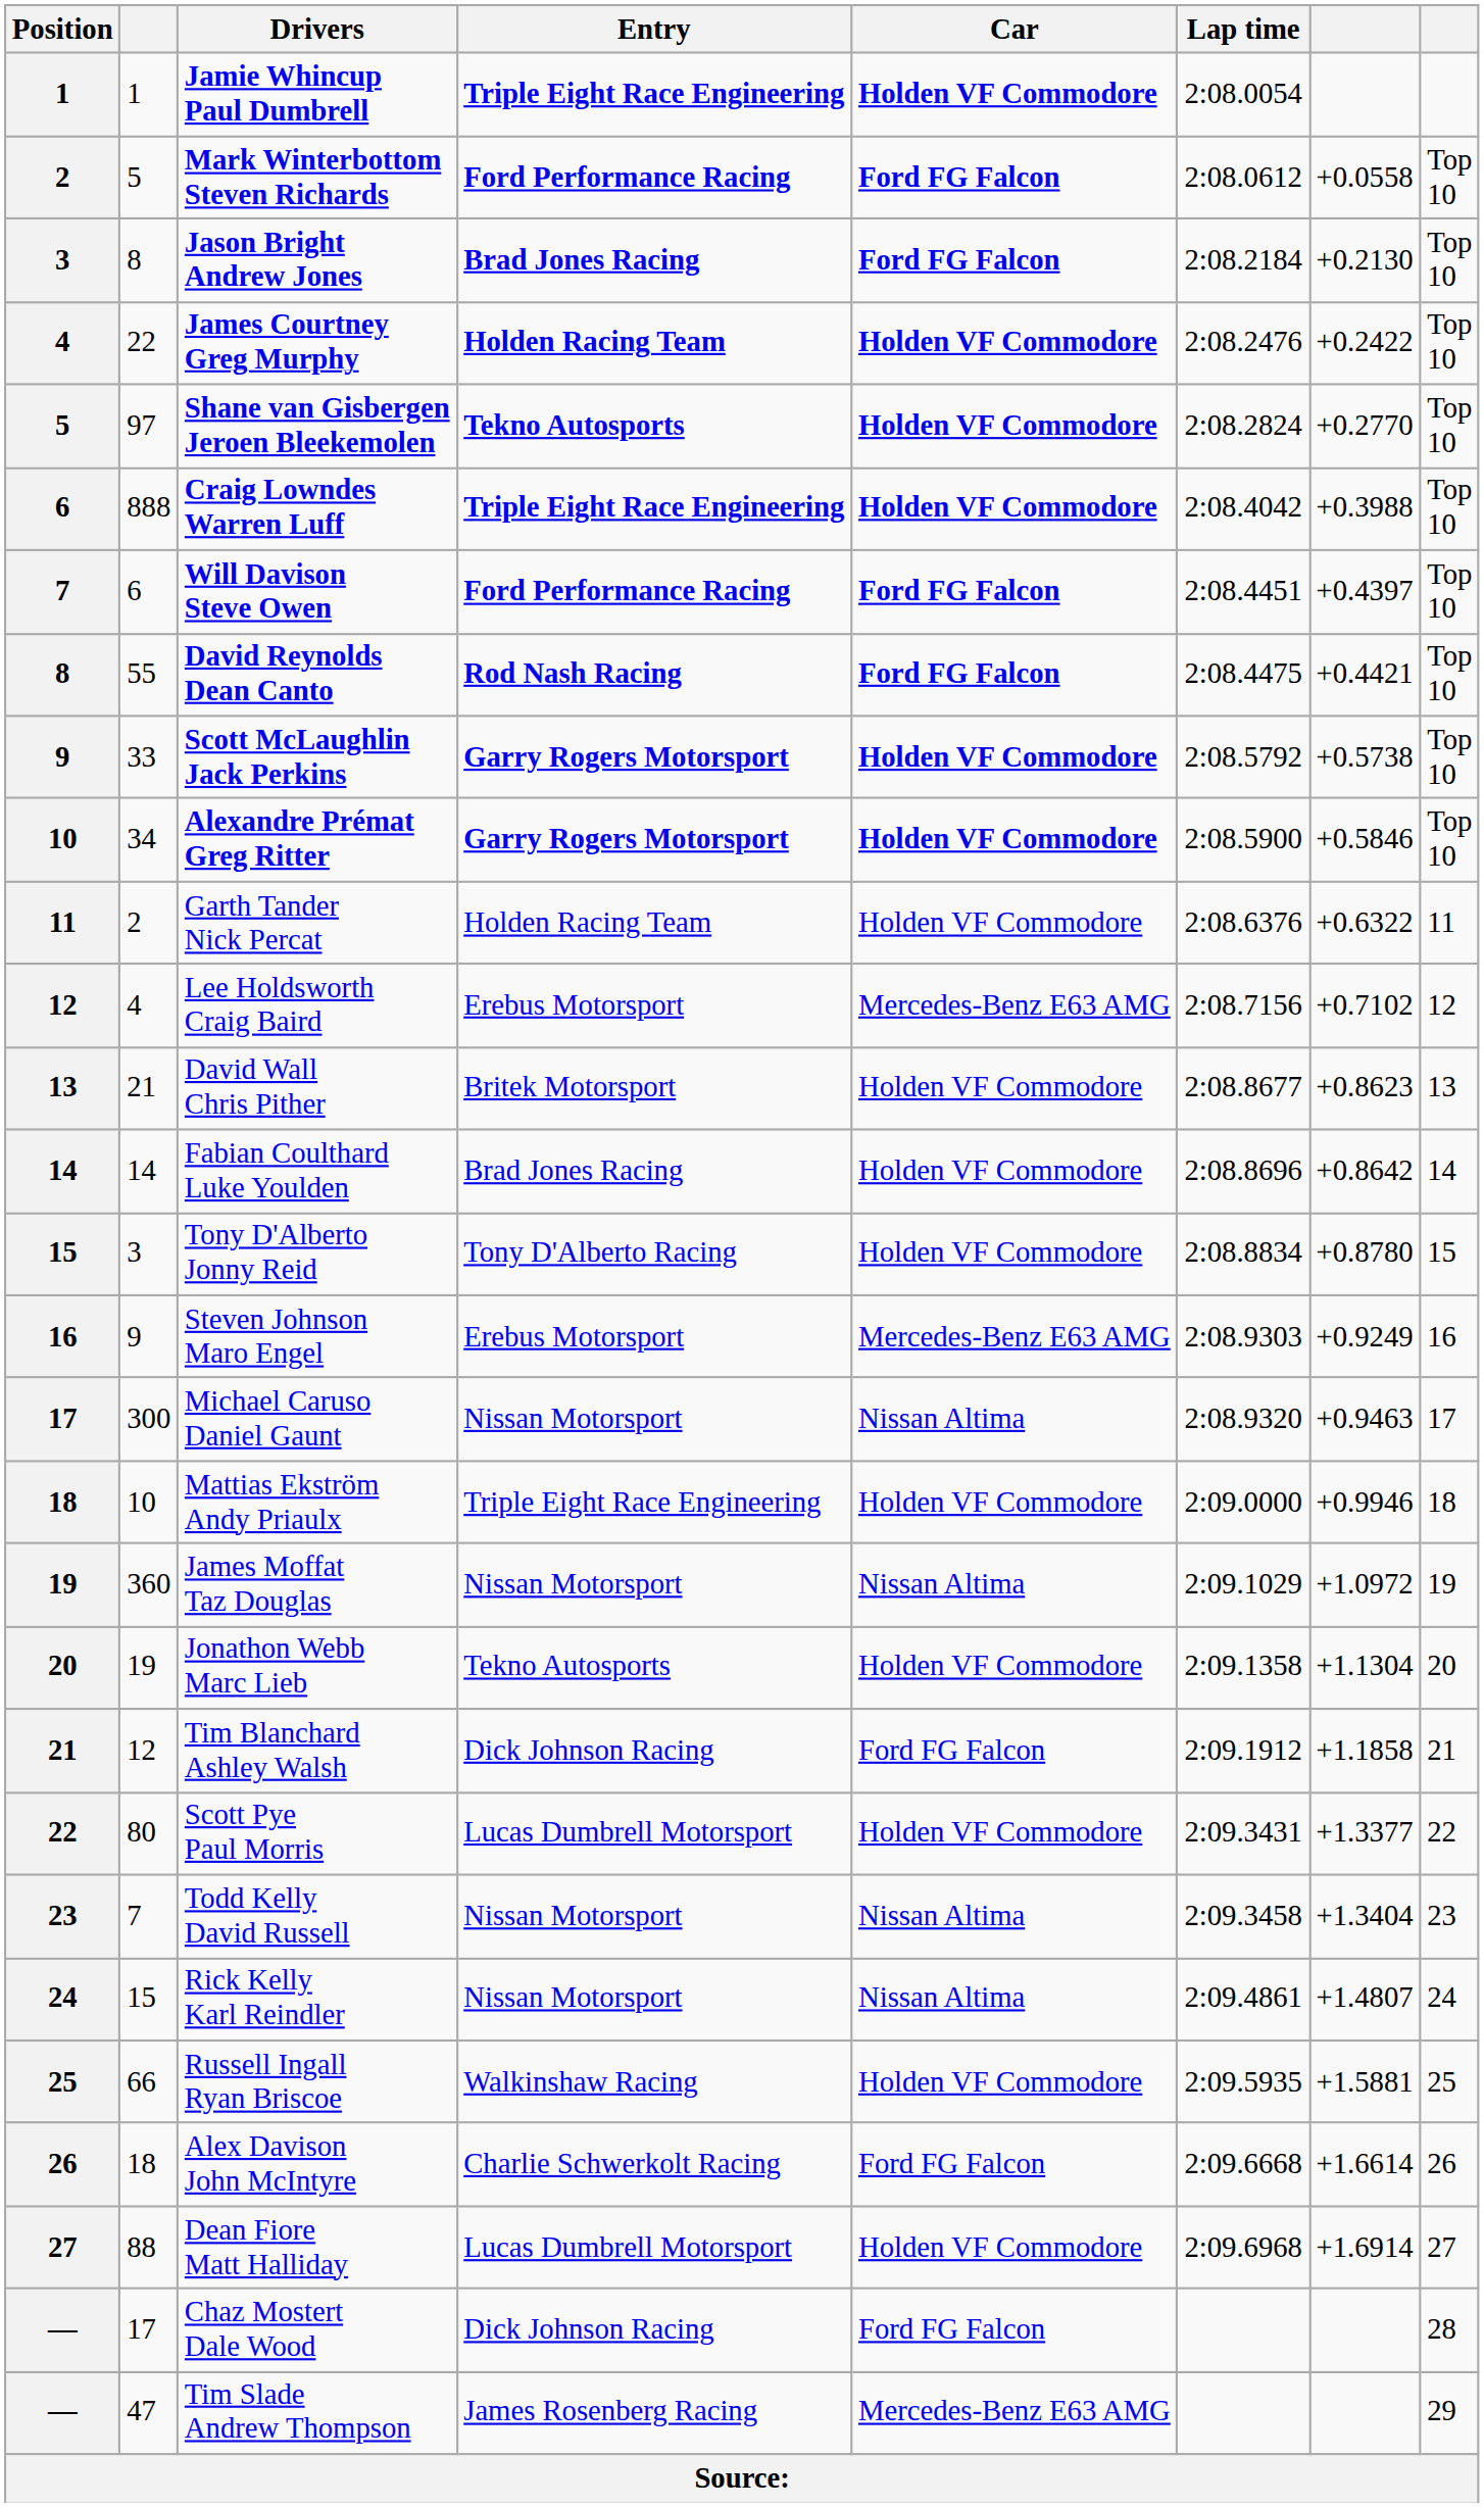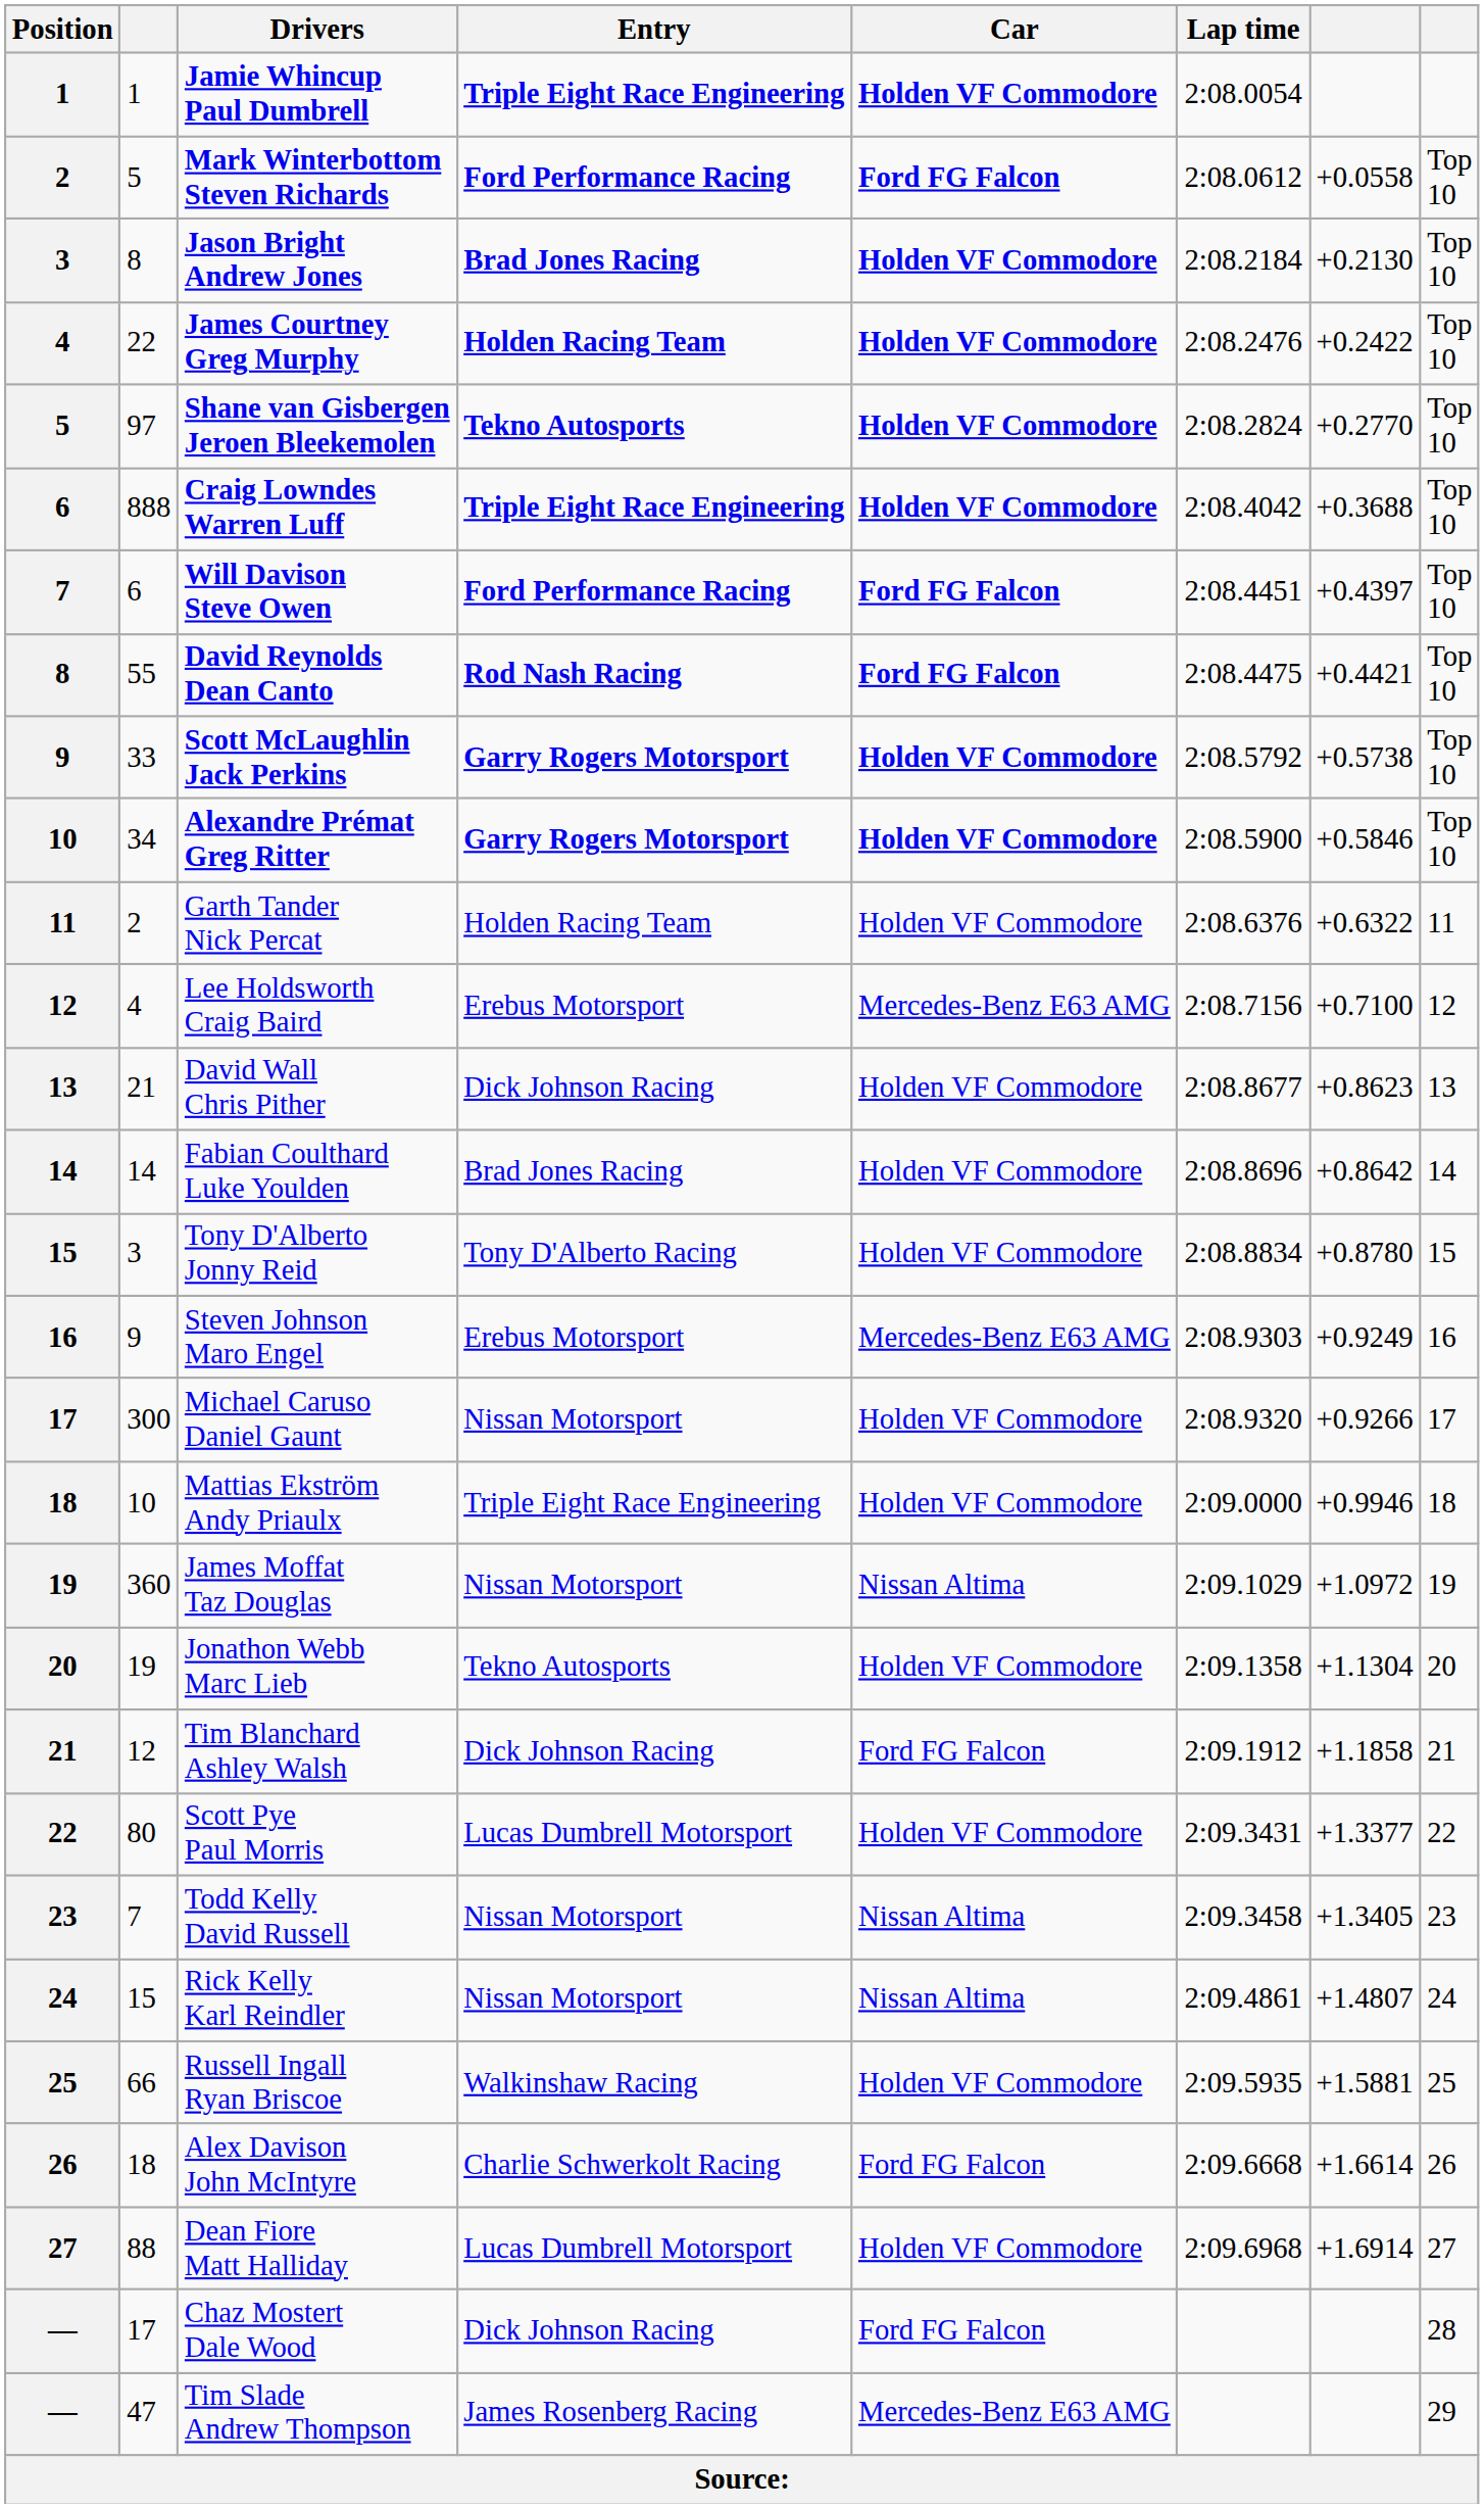 <table class="wikitable" style="font-size: 85%;">
 <tr>
 <th>Position</th>
 <th></th>
 <th>Drivers</th>
 <th>Entry</th>
 <th>Car</th>
 <th>Lap time</th>
 <th></th>
 <th></th>
 </tr>
 <tr>
 <th>1</th>
 <td>1</td>
 <td> <strong><a href='#'>Jamie Whincup</a><br> <a href='#'>Paul Dumbrell</a></strong></td>
 <td><strong><a href='#'>Triple Eight Race Engineering</a></strong></td>
 <td><strong><a href='#'>Holden VF Commodore</a></strong></td>
 <td>2:08.0054</td>
 <td></td>
 <td><br></td>
 </tr>
 <tr>
 <th>2</th>
 <td>5</td>
 <td> <strong><a href='#'>Mark Winterbottom</a><br> <a href='#'>Steven Richards</a></strong></td>
 <td><strong><a href='#'>Ford Performance Racing</a></strong></td>
 <td><strong><a href='#'>Ford FG Falcon</a></strong></td>
 <td>2:08.0612</td>
 <td>+0.0558</td>
 <td>Top<br>10</td>
 </tr>
 <tr>
 <th>3</th>
 <td>8</td>
 <td> <strong><a href='#'>Jason Bright</a><br> <a href='#'>Andrew Jones</a></strong></td>
 <td><strong><a href='#'>Brad Jones Racing</a></strong></td>
-<td><strong><a href='#'>Ford FG Falcon</a></strong></td>
+<td><strong><a href='#'>Holden VF Commodore</a></strong></td>
 <td>2:08.2184</td>
 <td>+0.2130</td>
 <td>Top<br>10</td>
 </tr>
 <tr>
 <th>4</th>
 <td>22</td>
 <td> <strong><a href='#'>James Courtney</a><br> <a href='#'>Greg Murphy</a></strong></td>
 <td><strong><a href='#'>Holden Racing Team</a></strong></td>
 <td><strong><a href='#'>Holden VF Commodore</a></strong></td>
 <td>2:08.2476</td>
 <td>+0.2422</td>
 <td>Top<br>10</td>
 </tr>
 <tr>
 <th>5</th>
 <td>97</td>
 <td> <strong><a href='#'>Shane van Gisbergen</a><br> <a href='#'>Jeroen Bleekemolen</a></strong></td>
 <td><strong><a href='#'>Tekno Autosports</a></strong></td>
 <td><strong><a href='#'>Holden VF Commodore</a></strong></td>
 <td>2:08.2824</td>
 <td>+0.2770</td>
 <td>Top<br>10</td>
 </tr>
 <tr>
 <th>6</th>
 <td>888</td>
 <td> <strong><a href='#'>Craig Lowndes</a><br> <a href='#'>Warren Luff</a></strong></td>
 <td><strong><a href='#'>Triple Eight Race Engineering</a></strong></td>
 <td><strong><a href='#'>Holden VF Commodore</a></strong></td>
 <td>2:08.4042</td>
-<td>+0.3988</td>
+<td>+0.3688</td>
 <td>Top<br>10</td>
 </tr>
 <tr>
 <th>7</th>
 <td>6</td>
 <td> <strong><a href='#'>Will Davison</a><br> <a href='#'>Steve Owen</a></strong></td>
 <td><strong><a href='#'>Ford Performance Racing</a></strong></td>
 <td><strong><a href='#'>Ford FG Falcon</a></strong></td>
 <td>2:08.4451</td>
 <td>+0.4397</td>
 <td>Top<br>10</td>
 </tr>
 <tr>
 <th>8</th>
 <td>55</td>
 <td> <strong><a href='#'>David Reynolds</a><br> <a href='#'>Dean Canto</a></strong></td>
 <td><strong><a href='#'>Rod Nash Racing</a></strong></td>
 <td><strong><a href='#'>Ford FG Falcon</a></strong></td>
 <td>2:08.4475</td>
 <td>+0.4421</td>
 <td>Top<br>10</td>
 </tr>
 <tr>
 <th>9</th>
 <td>33</td>
 <td> <strong><a href='#'>Scott McLaughlin</a><br> <a href='#'>Jack Perkins</a></strong></td>
 <td><strong><a href='#'>Garry Rogers Motorsport</a></strong></td>
 <td><strong><a href='#'>Holden VF Commodore</a></strong></td>
 <td>2:08.5792</td>
 <td>+0.5738</td>
 <td>Top<br>10</td>
 </tr>
 <tr>
 <th>10</th>
 <td>34</td>
 <td> <strong><a href='#'>Alexandre Prémat</a><br> <a href='#'>Greg Ritter</a></strong></td>
 <td><strong><a href='#'>Garry Rogers Motorsport</a></strong></td>
 <td><strong><a href='#'>Holden VF Commodore</a></strong></td>
 <td>2:08.5900</td>
 <td>+0.5846</td>
 <td>Top<br>10</td>
 </tr>
 <tr>
 <th>11</th>
 <td>2</td>
 <td> <a href='#'>Garth Tander</a><br> <a href='#'>Nick Percat</a></td>
 <td><a href='#'>Holden Racing Team</a></td>
 <td><a href='#'>Holden VF Commodore</a></td>
 <td>2:08.6376</td>
 <td>+0.6322</td>
 <td>11</td>
 </tr>
 <tr>
 <th>12</th>
 <td>4</td>
 <td> <a href='#'>Lee Holdsworth</a><br> <a href='#'>Craig Baird</a></td>
 <td><a href='#'>Erebus Motorsport</a></td>
 <td><a href='#'>Mercedes-Benz E63 AMG</a></td>
 <td>2:08.7156</td>
-<td>+0.7102</td>
+<td>+0.7100</td>
 <td>12</td>
 </tr>
 <tr>
 <th>13</th>
 <td>21</td>
 <td> <a href='#'>David Wall</a><br> <a href='#'>Chris Pither</a></td>
-<td><a href='#'>Britek Motorsport</a></td>
+<td><a href='#'>Dick Johnson Racing</a></td>
 <td><a href='#'>Holden VF Commodore</a></td>
 <td>2:08.8677</td>
 <td>+0.8623</td>
 <td>13</td>
 </tr>
 <tr>
 <th>14</th>
 <td>14</td>
 <td> <a href='#'>Fabian Coulthard</a><br> <a href='#'>Luke Youlden</a></td>
 <td><a href='#'>Brad Jones Racing</a></td>
 <td><a href='#'>Holden VF Commodore</a></td>
 <td>2:08.8696</td>
 <td>+0.8642</td>
 <td>14</td>
 </tr>
 <tr>
 <th>15</th>
 <td>3</td>
 <td> <a href='#'>Tony D'Alberto</a><br> <a href='#'>Jonny Reid</a></td>
 <td><a href='#'>Tony D'Alberto Racing</a></td>
 <td><a href='#'>Holden VF Commodore</a></td>
 <td>2:08.8834</td>
 <td>+0.8780</td>
 <td>15</td>
 </tr>
 <tr>
 <th>16</th>
 <td>9</td>
 <td> <a href='#'>Steven Johnson</a><br> <a href='#'>Maro Engel</a></td>
 <td><a href='#'>Erebus Motorsport</a></td>
 <td><a href='#'>Mercedes-Benz E63 AMG</a></td>
 <td>2:08.9303</td>
 <td>+0.9249</td>
 <td>16</td>
 </tr>
 <tr>
 <th>17</th>
 <td>300</td>
 <td> <a href='#'>Michael Caruso</a><br> <a href='#'>Daniel Gaunt</a></td>
 <td><a href='#'>Nissan Motorsport</a></td>
-<td><a href='#'>Nissan Altima</a></td>
+<td><a href='#'>Holden VF Commodore</a></td>
 <td>2:08.9320</td>
-<td>+0.9463</td>
+<td>+0.9266</td>
 <td>17</td>
 </tr>
 <tr>
 <th>18</th>
 <td>10</td>
 <td> <a href='#'>Mattias Ekström</a><br> <a href='#'>Andy Priaulx</a></td>
 <td><a href='#'>Triple Eight Race Engineering</a></td>
 <td><a href='#'>Holden VF Commodore</a></td>
 <td>2:09.0000</td>
 <td>+0.9946</td>
 <td>18</td>
 </tr>
 <tr>
 <th>19</th>
 <td>360</td>
 <td> <a href='#'>James Moffat</a><br> <a href='#'>Taz Douglas</a></td>
 <td><a href='#'>Nissan Motorsport</a></td>
 <td><a href='#'>Nissan Altima</a></td>
 <td>2:09.1029</td>
 <td>+1.0972</td>
 <td>19</td>
 </tr>
 <tr>
 <th>20</th>
 <td>19</td>
 <td> <a href='#'>Jonathon Webb</a><br> <a href='#'>Marc Lieb</a></td>
 <td><a href='#'>Tekno Autosports</a></td>
 <td><a href='#'>Holden VF Commodore</a></td>
 <td>2:09.1358</td>
 <td>+1.1304</td>
 <td>20</td>
 </tr>
 <tr>
 <th>21</th>
 <td>12</td>
 <td> <a href='#'>Tim Blanchard</a><br> <a href='#'>Ashley Walsh</a></td>
 <td><a href='#'>Dick Johnson Racing</a></td>
 <td><a href='#'>Ford FG Falcon</a></td>
 <td>2:09.1912</td>
 <td>+1.1858</td>
 <td>21</td>
 </tr>
 <tr>
 <th>22</th>
 <td>80</td>
 <td> <a href='#'>Scott Pye</a><br> <a href='#'>Paul Morris</a></td>
 <td><a href='#'>Lucas Dumbrell Motorsport</a></td>
 <td><a href='#'>Holden VF Commodore</a></td>
 <td>2:09.3431</td>
 <td>+1.3377</td>
 <td>22</td>
 </tr>
 <tr>
 <th>23</th>
 <td>7</td>
 <td> <a href='#'>Todd Kelly</a><br> <a href='#'>David Russell</a></td>
 <td><a href='#'>Nissan Motorsport</a></td>
 <td><a href='#'>Nissan Altima</a></td>
 <td>2:09.3458</td>
-<td>+1.3404</td>
+<td>+1.3405</td>
 <td>23</td>
 </tr>
 <tr>
 <th>24</th>
 <td>15</td>
 <td> <a href='#'>Rick Kelly</a><br> <a href='#'>Karl Reindler</a></td>
 <td><a href='#'>Nissan Motorsport</a></td>
 <td><a href='#'>Nissan Altima</a></td>
 <td>2:09.4861</td>
 <td>+1.4807</td>
 <td>24</td>
 </tr>
 <tr>
 <th>25</th>
 <td>66</td>
 <td> <a href='#'>Russell Ingall</a><br> <a href='#'>Ryan Briscoe</a></td>
 <td><a href='#'>Walkinshaw Racing</a></td>
 <td><a href='#'>Holden VF Commodore</a></td>
 <td>2:09.5935</td>
 <td>+1.5881</td>
 <td>25</td>
 </tr>
 <tr>
 <th>26</th>
 <td>18</td>
 <td> <a href='#'>Alex Davison</a><br> <a href='#'>John McIntyre</a></td>
 <td><a href='#'>Charlie Schwerkolt Racing</a></td>
 <td><a href='#'>Ford FG Falcon</a></td>
 <td>2:09.6668</td>
 <td>+1.6614</td>
 <td>26</td>
 </tr>
 <tr>
 <th>27</th>
 <td>88</td>
 <td> <a href='#'>Dean Fiore</a><br> <a href='#'>Matt Halliday</a></td>
 <td><a href='#'>Lucas Dumbrell Motorsport</a></td>
 <td><a href='#'>Holden VF Commodore</a></td>
 <td>2:09.6968</td>
 <td>+1.6914</td>
 <td>27</td>
 </tr>
 <tr>
 <th>—</th>
 <td>17</td>
 <td> <a href='#'>Chaz Mostert</a><br> <a href='#'>Dale Wood</a></td>
 <td><a href='#'>Dick Johnson Racing</a></td>
 <td><a href='#'>Ford FG Falcon</a></td>
 <td></td>
 <td></td>
 <td>28</td>
 </tr>
 <tr>
 <th>—</th>
 <td>47</td>
 <td> <a href='#'>Tim Slade</a><br> <a href='#'>Andrew Thompson</a></td>
 <td><a href='#'>James Rosenberg Racing</a></td>
 <td><a href='#'>Mercedes-Benz E63 AMG</a></td>
 <td></td>
 <td></td>
 <td>29</td>
 </tr>
 <tr>
 <th colspan="8">Source:</th>
 </tr>
 </table>
